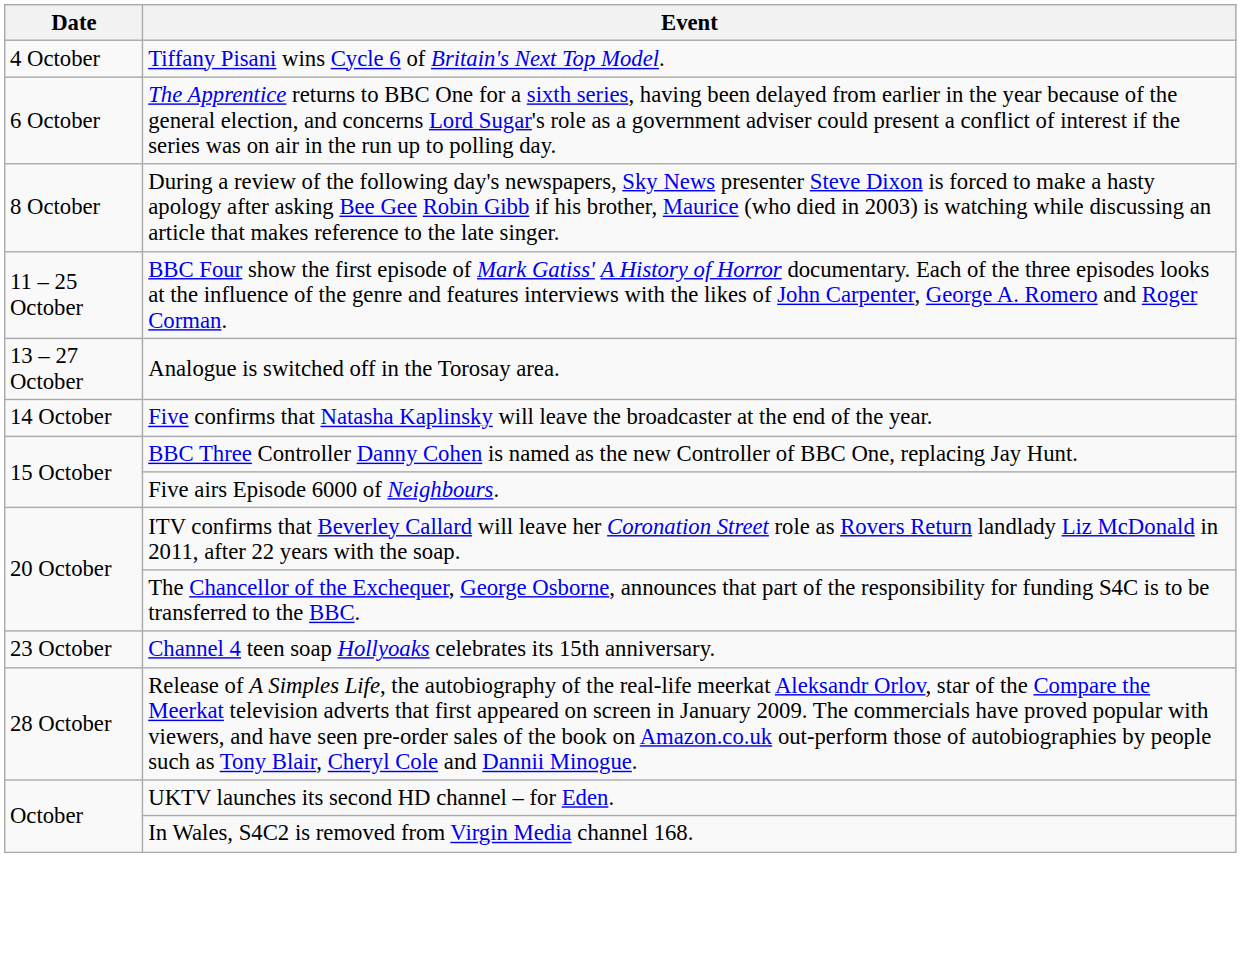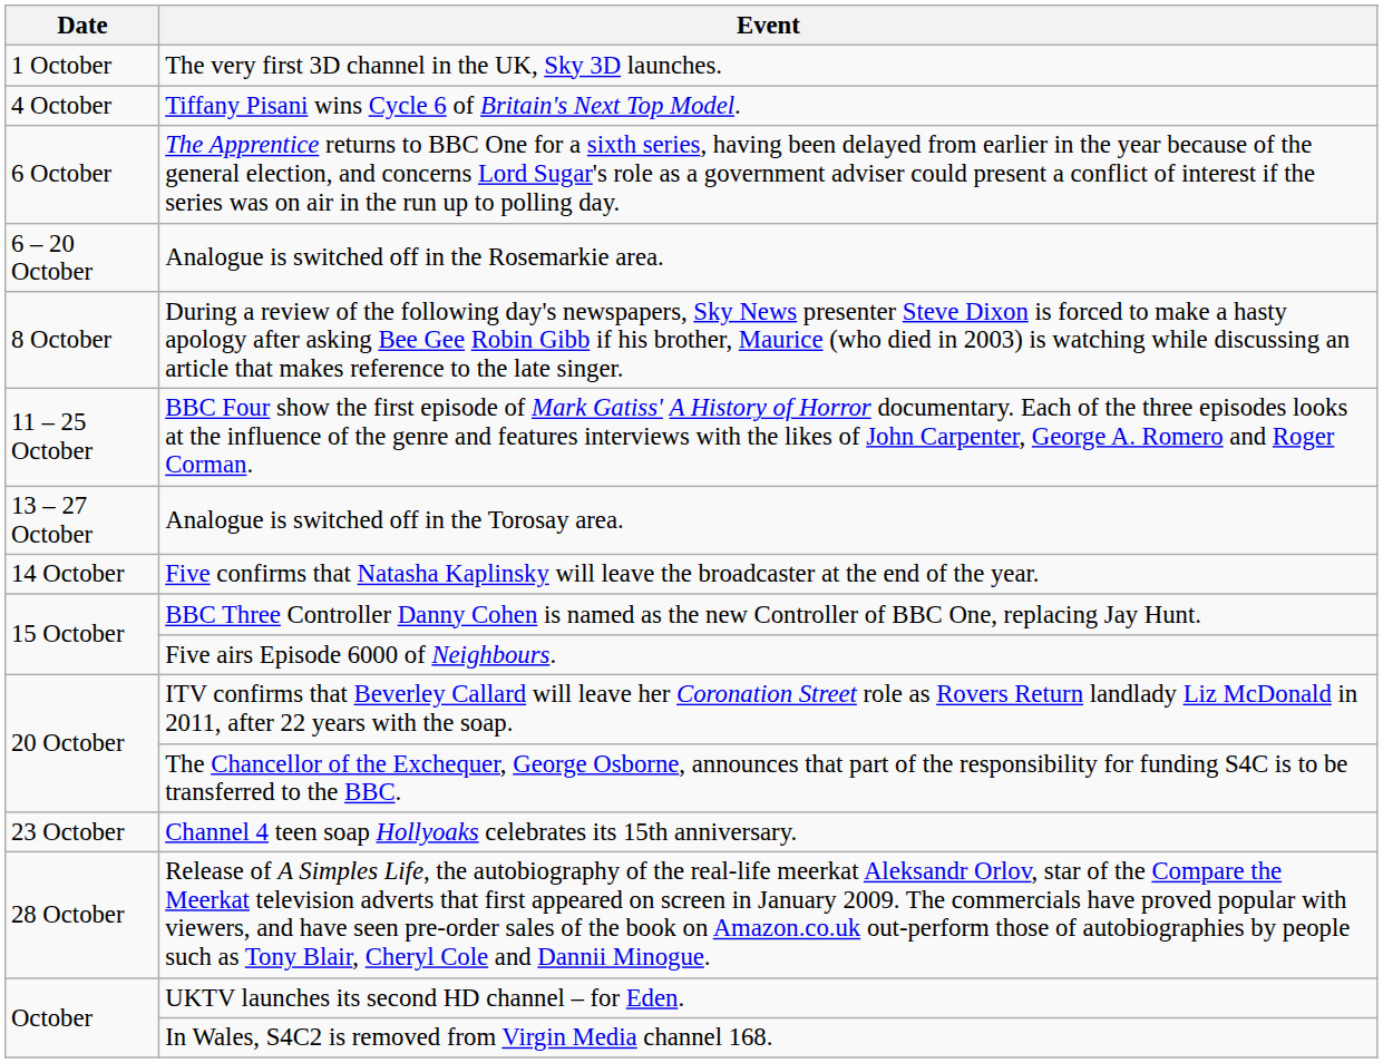 <table class="wikitable">
 <tr>
 <th width=90>Date</th>
 <th>Event</th>
+</tr>
+<tr>
+<td>1 October</td>
+<td>The very first 3D channel in the UK, <a href='#'>Sky 3D</a> launches.</td>
 </tr>
 <tr>
 <td>4 October</td>
 <td><a href='#'>Tiffany Pisani</a> wins <a href='#'>Cycle 6</a> of <em><a href='#'>Britain's Next Top Model</a></em>.</td>
 </tr>
 <tr>
 <td>6 October</td>
 <td><em><a href='#'>The Apprentice</a></em> returns to BBC One for a <a href='#'>sixth series</a>, having been delayed from earlier in the year because of the general election, and concerns <a href='#'>Lord Sugar</a>'s role as a government adviser could present a conflict of interest if the series was on air in the run up to polling day.</td>
+</tr>
+<tr>
+<td>6 – 20 October</td>
+<td>Analogue is switched off in the Rosemarkie area.</td>
 </tr>
 <tr>
 <td>8 October</td>
 <td>During a review of the following day's newspapers, <a href='#'>Sky News</a> presenter <a href='#'>Steve Dixon</a> is forced to make a hasty apology after asking <a href='#'>Bee Gee</a> <a href='#'>Robin Gibb</a> if his brother, <a href='#'>Maurice</a> (who died in 2003) is watching while discussing an article that makes reference to the late singer.</td>
 </tr>
 <tr>
 <td>11 – 25 October</td>
 <td><a href='#'>BBC Four</a> show the first episode of <em><a href='#'>Mark Gatiss'</a></em> <em><a href='#'>A History of Horror</a></em> documentary.  Each of the three episodes looks at the influence of the genre and features interviews with the likes of <a href='#'>John Carpenter</a>, <a href='#'>George A. Romero</a> and <a href='#'>Roger Corman</a>.</td>
 </tr>
 <tr>
 <td>13 – 27 October</td>
 <td>Analogue is switched off in the Torosay area.</td>
 </tr>
 <tr>
 <td>14 October</td>
 <td><a href='#'>Five</a> confirms that <a href='#'>Natasha Kaplinsky</a> will leave the broadcaster at the end of the year.</td>
 </tr>
 <tr>
 <td rowspan=2>15 October</td>
 <td><a href='#'>BBC Three</a> Controller <a href='#'>Danny Cohen</a> is named as the new Controller of BBC One, replacing Jay Hunt.</td>
 </tr>
 <tr>
 <td>Five airs Episode 6000 of <em><a href='#'>Neighbours</a></em>.</td>
 </tr>
 <tr>
 <td rowspan=2>20 October</td>
 <td>ITV confirms that <a href='#'>Beverley Callard</a> will leave her <em><a href='#'>Coronation Street</a></em> role as <a href='#'>Rovers Return</a> landlady <a href='#'>Liz McDonald</a> in 2011, after 22 years with the soap.</td>
 </tr>
 <tr>
 <td>The <a href='#'>Chancellor of the Exchequer</a>, <a href='#'>George Osborne</a>, announces that part of the responsibility for funding S4C is to be transferred to the <a href='#'>BBC</a>.</td>
 </tr>
 <tr>
 <td>23 October</td>
 <td><a href='#'>Channel 4</a> teen soap <em><a href='#'>Hollyoaks</a></em> celebrates its 15th anniversary.</td>
 </tr>
 <tr>
 <td>28 October</td>
 <td>Release of <em>A Simples Life</em>, the autobiography of the real-life meerkat <a href='#'>Aleksandr Orlov</a>, star of the <a href='#'>Compare the Meerkat</a> television adverts that first appeared on screen in January 2009. The commercials have proved popular with viewers, and have seen pre-order sales of the book on <a href='#'>Amazon.co.uk</a> out-perform those of autobiographies by people such as <a href='#'>Tony Blair</a>, <a href='#'>Cheryl Cole</a> and <a href='#'>Dannii Minogue</a>.</td>
 </tr>
 <tr>
 <td rowspan=2>October</td>
 <td>UKTV launches its second HD channel – for <a href='#'>Eden</a>.</td>
 </tr>
 <tr>
 <td>In Wales, S4C2 is removed from <a href='#'>Virgin Media</a> channel 168.</td>
 </tr>
 </table>
